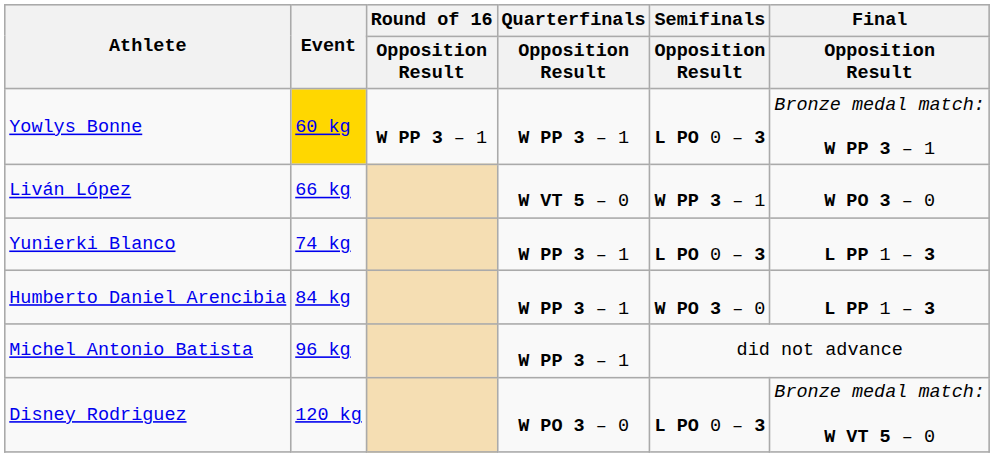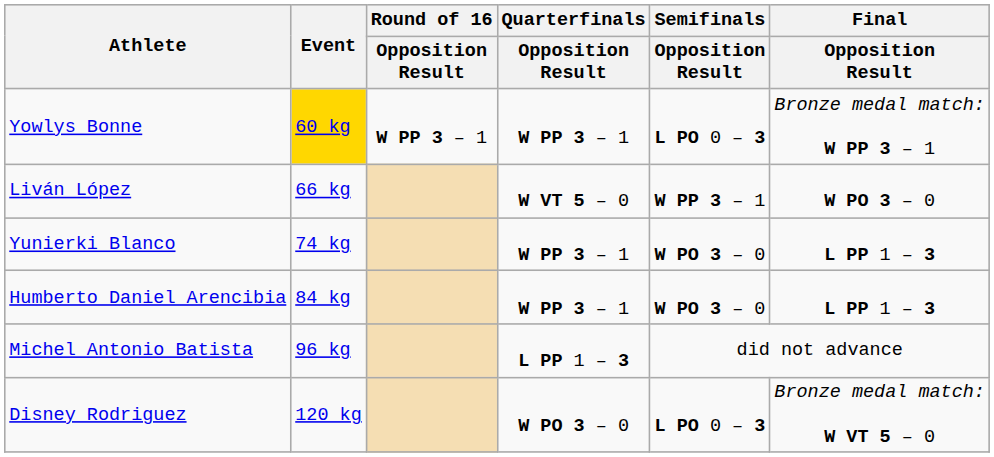 <table class="wikitable" style="font-size:90%">
 <tr>
 <th rowspan=2>Athlete</th>
 <th rowspan=2>Event</th>
 <th>Round of 16</th>
 <th>Quarterfinals</th>
 <th>Semifinals</th>
 <th>Final</th>
 </tr>
 <tr>
 <th>Opposition<br>Result</th>
 <th>Opposition<br>Result</th>
 <th>Opposition<br>Result</th>
 <th>Opposition<br>Result</th>
 </tr>
 <tr>
 <td><a href='#'>Yowlys Bonne</a></td>
 <td style="background: gold;"><a href='#'>60 kg</a></td>
 <td align=center><br><strong>W PP</strong> <strong>3</strong> – 1</td>
 <td align=center><br><strong>W PP</strong> <strong>3</strong> – 1</td>
 <td align=center><br><strong>L PO</strong> 0 – <strong>3</strong></td>
 <td align=center><em>Bronze medal match:</em><br><br><strong>W PP</strong> <strong>3</strong> – 1<br></td>
 </tr>
 <tr>
 <td><a href='#'>Liván López</a></td>
 <td><a href='#'>66 kg</a></td>
 <td bgcolor=wheat></td>
 <td align=center><br><strong>W VT</strong> <strong>5</strong> – 0</td>
 <td align=center><br><strong>W PP</strong> <strong>3</strong> – 1</td>
 <td align=center><br><strong>W PO</strong> <strong>3</strong> – 0<br></td>
 </tr>
 <tr>
 <td><a href='#'>Yunierki Blanco</a></td>
 <td><a href='#'>74 kg</a></td>
 <td bgcolor=wheat></td>
 <td align=center><br><strong>W PP</strong> <strong>3</strong> – 1</td>
-<td align=center><br><strong>L PO</strong> 0 – <strong>3</strong></td>
+<td align=center><br><strong>W PO</strong> <strong>3</strong> – 0</td>
 <td align=center><br><strong>L PP</strong> 1 – <strong>3</strong><br></td>
 </tr>
 <tr>
 <td><a href='#'>Humberto Daniel Arencibia</a></td>
 <td><a href='#'>84 kg</a></td>
 <td bgcolor=wheat></td>
 <td align=center><br><strong>W PP</strong> <strong>3</strong> – 1</td>
 <td align=center><br><strong>W PO</strong> <strong>3</strong> – 0</td>
 <td align=center><br><strong>L PP</strong> 1 – <strong>3</strong><br></td>
 </tr>
 <tr>
 <td><a href='#'>Michel Antonio Batista</a></td>
 <td><a href='#'>96 kg</a></td>
 <td bgcolor=wheat></td>
-<td align=center><br><strong>W PP</strong> <strong>3</strong> – 1</td>
+<td align=center><br><strong>L PP</strong> 1 – <strong>3</strong></td>
 <td align=center colspan="7">did not advance</td>
 </tr>
 <tr>
 <td><a href='#'>Disney Rodriguez</a></td>
 <td><a href='#'>120 kg</a></td>
 <td bgcolor=wheat></td>
 <td align=center><br><strong>W PO</strong> <strong>3</strong> – 0</td>
 <td align=center><br><strong>L PO</strong> 0 – <strong>3</strong></td>
 <td align=center><em>Bronze medal match:</em><br><br><strong>W VT</strong> <strong>5</strong> – 0<br></td>
 </tr>
 </table>
